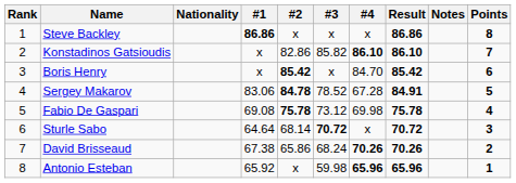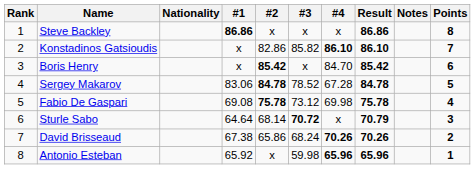 <table class="wikitable sortable" style="text-align:center">
 <tr>
 <th>Rank</th>
 <th>Name</th>
 <th>Nationality</th>
 <th>#1</th>
 <th>#2</th>
 <th>#3</th>
 <th>#4</th>
 <th>Result</th>
 <th>Notes</th>
 <th>Points</th>
 </tr>
 <tr>
 <td>1</td>
 <td align=left><a href='#'>Steve Backley</a></td>
 <td align=left></td>
 <td><strong>86.86</strong></td>
 <td>x</td>
 <td>x</td>
 <td>x</td>
 <td><strong>86.86</strong></td>
 <td></td>
 <td><strong>8</strong></td>
 </tr>
 <tr>
 <td>2</td>
 <td align=left><a href='#'>Konstadinos Gatsioudis</a></td>
 <td align=left></td>
 <td>x</td>
 <td>82.86</td>
 <td>85.82</td>
 <td><strong>86.10</strong></td>
 <td><strong>86.10</strong></td>
 <td></td>
 <td><strong>7</strong></td>
 </tr>
 <tr>
 <td>3</td>
 <td align=left><a href='#'>Boris Henry</a></td>
 <td align=left></td>
 <td>x</td>
 <td><strong>85.42</strong></td>
 <td>x</td>
 <td>84.70</td>
 <td><strong>85.42</strong></td>
 <td></td>
 <td><strong>6</strong></td>
 </tr>
 <tr>
 <td>4</td>
 <td align=left><a href='#'>Sergey Makarov</a></td>
 <td align=left></td>
 <td>83.06</td>
 <td><strong>84.78</strong></td>
 <td>78.52</td>
 <td>67.28</td>
-<td><strong>84.91</strong></td>
+<td><strong>84.78</strong></td>
 <td></td>
 <td><strong>5</strong></td>
 </tr>
 <tr>
 <td>5</td>
 <td align=left><a href='#'>Fabio De Gaspari</a></td>
 <td align=left></td>
 <td>69.08</td>
 <td><strong>75.78</strong></td>
 <td>73.12</td>
 <td>69.98</td>
 <td><strong>75.78</strong></td>
 <td></td>
 <td><strong>4</strong></td>
 </tr>
 <tr>
 <td>6</td>
 <td align=left><a href='#'>Sturle Sabo</a></td>
 <td align=left></td>
 <td>64.64</td>
 <td>68.14</td>
 <td><strong>70.72</strong></td>
 <td>x</td>
-<td><strong>70.72</strong></td>
+<td><strong>70.79</strong></td>
 <td></td>
 <td><strong>3</strong></td>
 </tr>
 <tr>
 <td>7</td>
 <td align=left><a href='#'>David Brisseaud</a></td>
 <td align=left></td>
 <td>67.38</td>
 <td>65.86</td>
 <td>68.24</td>
 <td><strong>70.26</strong></td>
 <td><strong>70.26</strong></td>
 <td></td>
 <td><strong>2</strong></td>
 </tr>
 <tr>
 <td>8</td>
 <td align=left><a href='#'>Antonio Esteban</a></td>
 <td align=left></td>
 <td>65.92</td>
 <td>x</td>
 <td>59.98</td>
 <td><strong>65.96</strong></td>
 <td><strong>65.96</strong></td>
 <td></td>
 <td><strong>1</strong></td>
 </tr>
 </table>
